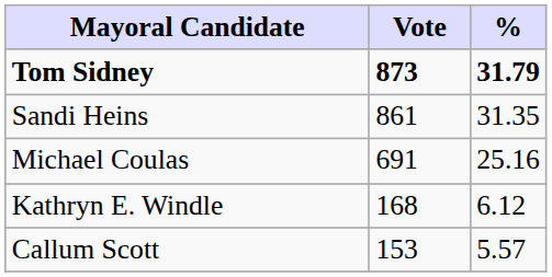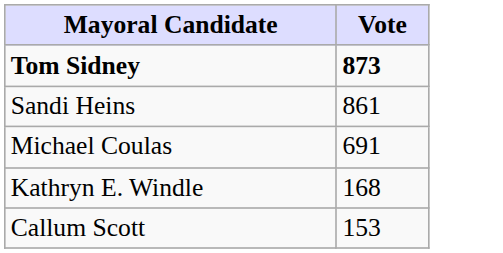 <table class="wikitable">
 <tr>
 <th style="background:#ddf; width:200px;">Mayoral Candidate</th>
 <th style="background:#ddf; width:50px;">Vote</th>
-<th style="background:#ddf; width:30px;">%</th>
 </tr>
 <tr>
 <td><strong>Tom Sidney</strong></td>
 <td><strong>873</strong></td>
-<td><strong>31.79</strong></td>
 </tr>
 <tr>
 <td>Sandi Heins</td>
 <td>861</td>
-<td>31.35</td>
 </tr>
 <tr>
 <td>Michael Coulas</td>
 <td>691</td>
-<td>25.16</td>
 </tr>
 <tr>
 <td>Kathryn E. Windle</td>
 <td>168</td>
-<td>6.12</td>
 </tr>
 <tr>
 <td>Callum Scott</td>
 <td>153</td>
-<td>5.57</td>
 </tr>
 </table>
